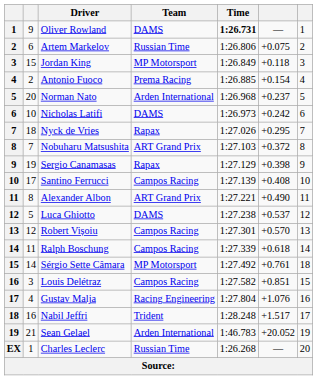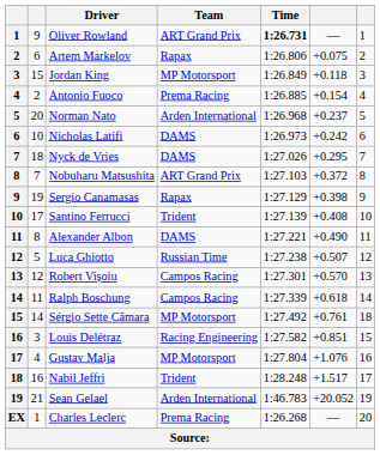 <table class="wikitable" style="font-size:85%">
 <tr>
 <th scope="col"></th>
 <th scope="col"></th>
 <th scope="col">Driver</th>
 <th scope="col">Team</th>
 <th scope="col">Time</th>
 <th scope="col"></th>
 <th scope="col"></th>
 </tr>
 <tr>
 <th scope="row">1</th>
 <td align="center">9</td>
 <td> <a href='#'>Oliver Rowland</a></td>
-<td><a href='#'>DAMS</a></td>
+<td><a href='#'>ART Grand Prix</a></td>
 <td><strong>1:26.731</strong></td>
 <td align="center">—</td>
 <td>1</td>
 </tr>
 <tr>
 <th scope="row">2</th>
 <td align="center">6</td>
 <td> <a href='#'>Artem Markelov</a></td>
-<td><a href='#'>Russian Time</a></td>
+<td><a href='#'>Rapax</a></td>
 <td>1:26.806</td>
 <td>+0.075</td>
 <td>2</td>
 </tr>
 <tr>
 <th scope="row">3</th>
 <td align="center">15</td>
 <td> <a href='#'>Jordan King</a></td>
 <td><a href='#'>MP Motorsport</a></td>
 <td>1:26.849</td>
 <td>+0.118</td>
 <td>3</td>
 </tr>
 <tr>
 <th scope="row">4</th>
 <td align="center">2</td>
 <td> <a href='#'>Antonio Fuoco</a></td>
 <td><a href='#'>Prema Racing</a></td>
 <td>1:26.885</td>
 <td>+0.154</td>
 <td>4</td>
 </tr>
 <tr>
 <th scope="row">5</th>
 <td align="center">20</td>
 <td> <a href='#'>Norman Nato</a></td>
 <td><a href='#'>Arden International</a></td>
 <td>1:26.968</td>
 <td>+0.237</td>
 <td>5</td>
 </tr>
 <tr>
 <th scope="row">6</th>
 <td align="center">10</td>
 <td> <a href='#'>Nicholas Latifi</a></td>
 <td><a href='#'>DAMS</a></td>
 <td>1:26.973</td>
 <td>+0.242</td>
 <td>6</td>
 </tr>
 <tr>
 <th scope="row">7</th>
 <td align="center">18</td>
 <td> <a href='#'>Nyck de Vries</a></td>
-<td><a href='#'>Rapax</a></td>
+<td><a href='#'>DAMS</a></td>
 <td>1:27.026</td>
 <td>+0.295</td>
 <td>7</td>
 </tr>
 <tr>
 <th scope="row">8</th>
 <td align="center">7</td>
 <td> <a href='#'>Nobuharu Matsushita</a></td>
 <td><a href='#'>ART Grand Prix</a></td>
 <td>1:27.103</td>
 <td>+0.372</td>
 <td>8</td>
 </tr>
 <tr>
 <th scope="row">9</th>
 <td align="center">19</td>
 <td> <a href='#'>Sergio Canamasas</a></td>
 <td><a href='#'>Rapax</a></td>
 <td>1:27.129</td>
 <td>+0.398</td>
 <td>9</td>
 </tr>
 <tr>
 <th scope="row">10</th>
 <td align="center">17</td>
 <td> <a href='#'>Santino Ferrucci</a></td>
-<td><a href='#'>Campos Racing</a></td>
+<td><a href='#'>Trident</a></td>
 <td>1:27.139</td>
 <td>+0.408</td>
 <td>10</td>
 </tr>
 <tr>
 <th scope="row">11</th>
 <td align="center">8</td>
 <td> <a href='#'>Alexander Albon</a></td>
-<td><a href='#'>ART Grand Prix</a></td>
+<td><a href='#'>DAMS</a></td>
 <td>1:27.221</td>
 <td>+0.490</td>
 <td>11</td>
 </tr>
 <tr>
 <th scope="row">12</th>
 <td align="center">5</td>
 <td> <a href='#'>Luca Ghiotto</a></td>
-<td><a href='#'>DAMS</a></td>
+<td><a href='#'>Russian Time</a></td>
 <td>1:27.238</td>
-<td>+0.537</td>
+<td>+0.507</td>
 <td>12</td>
 </tr>
 <tr>
 <th scope="row">13</th>
 <td align="center">12</td>
 <td> <a href='#'>Robert Vișoiu</a></td>
 <td><a href='#'>Campos Racing</a></td>
 <td>1:27.301</td>
 <td>+0.570</td>
 <td>13</td>
 </tr>
 <tr>
 <th scope="row">14</th>
 <td align="center">11</td>
 <td> <a href='#'>Ralph Boschung</a></td>
 <td><a href='#'>Campos Racing</a></td>
 <td>1:27.339</td>
 <td>+0.618</td>
 <td>14</td>
 </tr>
 <tr>
 <th scope="row">15</th>
 <td align="center">14</td>
 <td> <a href='#'>Sérgio Sette Câmara</a></td>
 <td><a href='#'>MP Motorsport</a></td>
 <td>1:27.492</td>
 <td>+0.761</td>
 <td>18</td>
 </tr>
 <tr>
 <th scope="row">16</th>
 <td align="center">3</td>
 <td> <a href='#'>Louis Delétraz</a></td>
-<td><a href='#'>Campos Racing</a></td>
+<td><a href='#'>Racing Engineering</a></td>
 <td>1:27.582</td>
 <td>+0.851</td>
 <td>15</td>
 </tr>
 <tr>
 <th scope="row">17</th>
 <td align="center">4</td>
 <td> <a href='#'>Gustav Malja</a></td>
-<td><a href='#'>Racing Engineering</a></td>
+<td><a href='#'>MP Motorsport</a></td>
 <td>1:27.804</td>
 <td>+1.076</td>
 <td>16</td>
 </tr>
 <tr>
 <th scope="row">18</th>
 <td align="center">16</td>
 <td> <a href='#'>Nabil Jeffri</a></td>
 <td><a href='#'>Trident</a></td>
 <td>1:28.248</td>
 <td>+1.517</td>
 <td>17</td>
 </tr>
 <tr>
 <th scope="row">19</th>
 <td align="center">21</td>
 <td> <a href='#'>Sean Gelael</a></td>
 <td><a href='#'>Arden International</a></td>
 <td>1:46.783</td>
 <td>+20.052</td>
 <td>19</td>
 </tr>
 <tr>
 <th scope="row">EX</th>
 <td align="center">1</td>
 <td> <a href='#'>Charles Leclerc</a></td>
-<td><a href='#'>Russian Time</a></td>
+<td><a href='#'>Prema Racing</a></td>
 <td>1:26.268</td>
 <td align="center">—</td>
 <td>20</td>
 </tr>
 <tr>
 <th colspan="7">Source:</th>
 </tr>
 </table>
